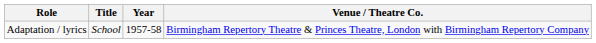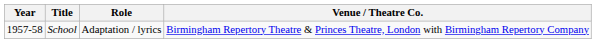 <table class="wikitable">
 <tr>
+<th>Year</th>
+<th>Title</th>
 <th>Role</th>
-<th>Title</th>
-<th>Year</th>
 <th>Venue / Theatre Co.</th>
 </tr>
 <tr>
+<td>1957-58</td>
+<td><em>School</em></td>
 <td>Adaptation / lyrics</td>
-<td><em>School</em></td>
-<td>1957-58</td>
 <td><a href='#'>Birmingham Repertory Theatre</a> & <a href='#'>Princes Theatre, London</a> with <a href='#'>Birmingham Repertory Company</a></td>
 </tr>
 </table>
